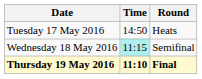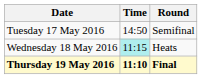 <table class="wikitable">
 <tr>
 <th>Date</th>
 <th>Time</th>
 <th>Round</th>
 </tr>
 <tr>
 <td>Tuesday 17 May 2016</td>
 <td>14:50</td>
-<td>Heats</td>
+<td>Semifinal</td>
 </tr>
 <tr>
 <td>Wednesday 18 May 2016</td>
 <td style="background: paleturquoise;">11:15</td>
-<td>Semifinal</td>
+<td>Heats</td>
 </tr>
 <tr>
 <td style=background:lemonchiffon><strong>Thursday 19 May 2016</strong></td>
 <td style=background:lemonchiffon><strong>11:10</strong></td>
 <td style=background:lemonchiffon><strong>Final</strong></td>
 </tr>
 </table>
